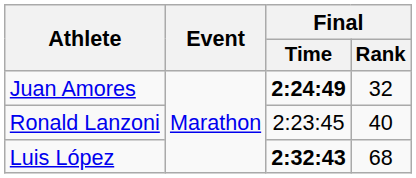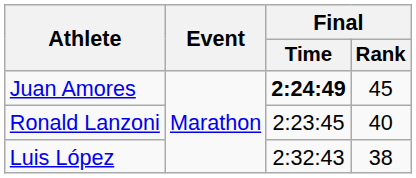 <table class=wikitable style="font-size:90%; text-align:center">
 <tr>
 <th rowspan=2>Athlete</th>
 <th rowspan=2>Event</th>
 <th colspan=2>Final</th>
 </tr>
 <tr style=font-size:95%>
 <th>Time</th>
 <th>Rank</th>
 </tr>
 <tr align=center>
 <td align=left><a href='#'>Juan Amores</a></td>
 <td align=left rowspan=3><a href='#'>Marathon</a></td>
 <td><strong>2:24:49</strong></td>
-<td>32</td>
+<td>45</td>
 </tr>
 <tr align=center>
 <td align=left><a href='#'>Ronald Lanzoni</a></td>
 <td>2:23:45</td>
 <td>40</td>
 </tr>
 <tr align=center>
 <td align=left><a href='#'>Luis López</a></td>
-<td><strong>2:32:43</strong></td>
-<td>68</td>
+<td>2:32:43</td>
+<td>38</td>
 </tr>
 </table>
